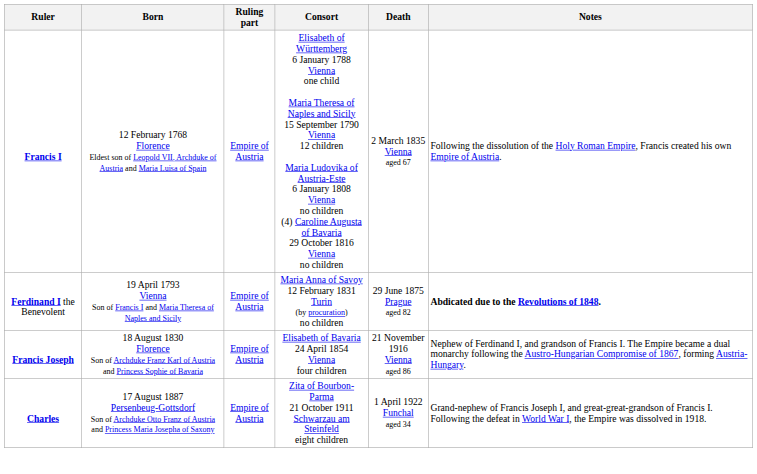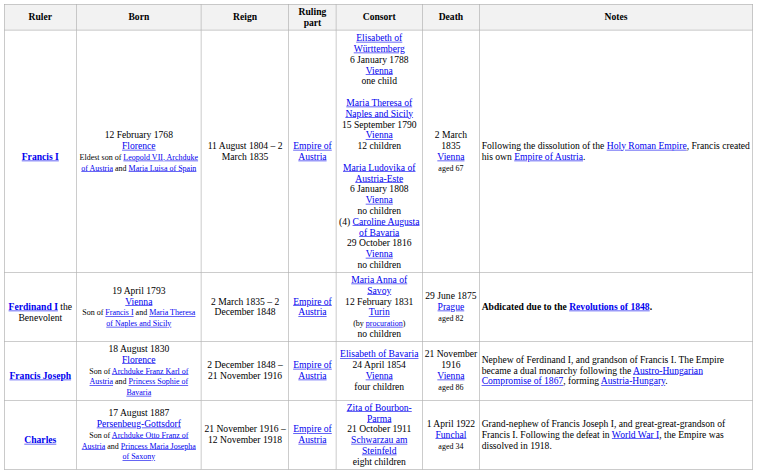 <table class="wikitable">
 <tr>
 <th>Ruler</th>
 <th>Born</th>
+<th>Reign</th>
 <th>Ruling part</th>
 <th>Consort</th>
 <th>Death</th>
 <th>Notes</th>
 </tr>
 <tr bgcolor=#fff>
 <td align="center"><br><strong><a href='#'>Francis I</a></strong></td>
 <td align="center">12 February 1768<br><a href='#'>Florence</a><br><small>Eldest son of <a href='#'>Leopold VII, Archduke of Austria</a> and <a href='#'>Maria Luisa of Spain</a></small></td>
+<td align="center">11 August 1804 – 2 March 1835</td>
 <td align="center"><a href='#'>Empire of Austria</a></td>
 <td align="center"><a href='#'>Elisabeth of Württemberg</a><br>6 January 1788<br><a href='#'>Vienna</a><br>one child<br><br><a href='#'>Maria Theresa of Naples and Sicily</a><br>15 September 1790<br><a href='#'>Vienna</a><br>12 children<br><br><a href='#'>Maria Ludovika of Austria-Este</a><br>6 January 1808<br><a href='#'>Vienna</a><br>no children<br>(4) <a href='#'>Caroline Augusta of Bavaria</a><br>29 October 1816<br><a href='#'>Vienna</a><br>no children</td>
 <td align="center">2 March 1835<br><a href='#'>Vienna</a><br><small>aged 67</small></td>
 <td>Following the dissolution of the <a href='#'>Holy Roman Empire</a>, Francis created his own <a href='#'>Empire of Austria</a>.</td>
 </tr>
 <tr bgcolor=#fff>
 <td align="center"><br><strong><a href='#'>Ferdinand I</a></strong> the Benevolent</td>
 <td align="center">19 April 1793<br><a href='#'>Vienna</a><br><small>Son of <a href='#'>Francis I</a> and <a href='#'>Maria Theresa of Naples and Sicily</a></small></td>
+<td align="center">2 March 1835 – 2 December 1848</td>
 <td align="center"><a href='#'>Empire of Austria</a></td>
 <td align="center"><a href='#'>Maria Anna of Savoy</a><br>12 February 1831<br><a href='#'>Turin</a><br><small>(by <a href='#'>procuration</a>)</small><br>no children</td>
 <td align="center">29 June 1875<br><a href='#'>Prague</a><br><small>aged 82</small></td>
 <td><strong>Abdicated due to the <a href='#'>Revolutions of 1848</a>.</strong></td>
 </tr>
 <tr bgcolor=#fff>
 <td align="center"><br><strong><a href='#'>Francis Joseph</a></strong></td>
 <td align="center">18 August 1830<br><a href='#'>Florence</a><br><small>Son of <a href='#'>Archduke Franz Karl of Austria</a> and <a href='#'>Princess Sophie of Bavaria</a></small></td>
+<td align="center">2 December 1848 – 21 November 1916</td>
 <td align="center"><a href='#'>Empire of Austria</a></td>
 <td align="center"><a href='#'>Elisabeth of Bavaria</a><br>24 April 1854<br><a href='#'>Vienna</a><br>four children</td>
 <td align="center">21 November 1916<br><a href='#'>Vienna</a><br><small>aged 86</small></td>
 <td>Nephew of Ferdinand I, and grandson of Francis I. The Empire became a dual monarchy following the <a href='#'>Austro-Hungarian Compromise of 1867</a>, forming <a href='#'>Austria-Hungary</a>.</td>
 </tr>
 <tr bgcolor=#fff>
 <td align="center"><br><strong><a href='#'>Charles</a></strong></td>
 <td align="center">17 August 1887<br><a href='#'>Persenbeug-Gottsdorf</a><br><small>Son of <a href='#'>Archduke Otto Franz of Austria</a> and <a href='#'>Princess Maria Josepha of Saxony</a></small></td>
+<td align="center">21 November 1916 – 12 November 1918</td>
 <td align="center"><a href='#'>Empire of Austria</a></td>
 <td align="center"><a href='#'>Zita of Bourbon-Parma</a><br>21 October 1911<br><a href='#'>Schwarzau am Steinfeld</a><br>eight children</td>
 <td align="center">1 April 1922<br><a href='#'>Funchal</a><br><small>aged 34</small></td>
 <td>Grand-nephew of Francis Joseph I, and great-great-grandson of Francis I. Following the defeat in <a href='#'>World War I</a>, the Empire was dissolved in 1918.</td>
 </tr>
 </table>
